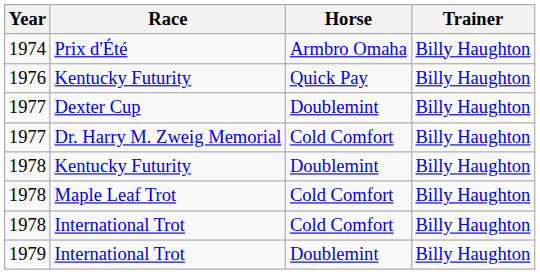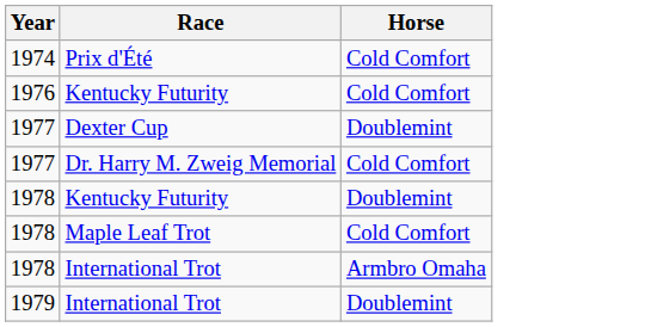 <table class="wikitable sortable">
 <tr>
 <th>Year</th>
 <th>Race</th>
 <th>Horse</th>
-<th>Trainer</th>
 </tr>
 <tr>
 <td>1974</td>
 <td> <a href='#'>Prix d'Été</a></td>
-<td><a href='#'>Armbro Omaha</a></td>
-<td><a href='#'>Billy Haughton</a></td>
+<td><a href='#'>Cold Comfort</a></td>
 </tr>
 <tr>
 <td>1976</td>
 <td> <a href='#'>Kentucky Futurity</a></td>
-<td><a href='#'>Quick Pay</a></td>
-<td><a href='#'>Billy Haughton</a></td>
+<td><a href='#'>Cold Comfort</a></td>
 </tr>
 <tr>
 <td>1977</td>
 <td> <a href='#'>Dexter Cup</a></td>
 <td><a href='#'>Doublemint</a></td>
-<td><a href='#'>Billy Haughton</a></td>
 </tr>
 <tr>
 <td>1977</td>
 <td> <a href='#'>Dr. Harry M. Zweig Memorial</a></td>
 <td><a href='#'>Cold Comfort</a></td>
-<td><a href='#'>Billy Haughton</a></td>
 </tr>
 <tr>
 <td>1978</td>
 <td> <a href='#'>Kentucky Futurity</a></td>
 <td><a href='#'>Doublemint</a></td>
-<td><a href='#'>Billy Haughton</a></td>
 </tr>
 <tr>
 <td>1978</td>
 <td> <a href='#'>Maple Leaf Trot</a></td>
 <td><a href='#'>Cold Comfort</a></td>
-<td><a href='#'>Billy Haughton</a></td>
 </tr>
 <tr>
 <td>1978</td>
 <td> <a href='#'>International Trot</a></td>
-<td><a href='#'>Cold Comfort</a></td>
-<td><a href='#'>Billy Haughton</a></td>
+<td><a href='#'>Armbro Omaha</a></td>
 </tr>
 <tr>
 <td>1979</td>
 <td> <a href='#'>International Trot</a></td>
 <td><a href='#'>Doublemint</a></td>
-<td><a href='#'>Billy Haughton</a></td>
 </tr>
 </table>
